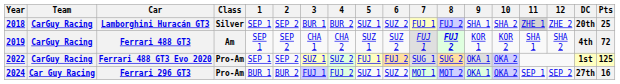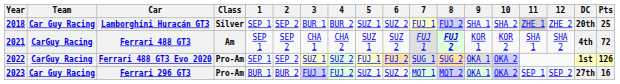 <table class="wikitable" style="text-align:center; font-size:90%">
 <tr>
 <th>Year</th>
 <th>Team</th>
 <th>Car</th>
 <th>Class</th>
 <th>1</th>
 <th>2</th>
 <th>3</th>
 <th>4</th>
 <th>5</th>
 <th>6</th>
 <th>7</th>
 <th>8</th>
 <th>9</th>
 <th>10</th>
 <th>11</th>
 <th>12</th>
 <th>DC</th>
 <th>Pts</th>
 </tr>
 <tr>
 <th><a href='#'>2018</a></th>
-<th nowrap><a href='#'>CarGuy Racing</a></th>
+<th><a href='#'>Car Guy Racing</a></th>
 <th><a href='#'>Lamborghini Huracán GT3</a></th>
 <th>Silver</th>
 <td><a href='#'>SEP 1</a></td>
 <td><a href='#'>SEP 2</a></td>
 <td><a href='#'>BUR 1</a></td>
 <td><a href='#'>BUR 2</a></td>
 <td><a href='#'>SUZ 1</a></td>
 <td><a href='#'>SUZ 2</a></td>
 <td style="background:#FFFFBF;"><a href='#'>FUJ 1</a><br></td>
 <td style="background:#CFCFFF;"><a href='#'>FUJ 2</a><br></td>
 <td><a href='#'>SHA 1</a></td>
 <td><a href='#'>SHA 2</a></td>
 <td style="background: lightgrey;"><a href='#'>ZHE 1</a></td>
 <td><a href='#'>ZHE 2</a></td>
 <th>20th</th>
 <th>25</th>
 </tr>
 <tr>
-<th><a href='#'>2019</a></th>
+<th><a href='#'>2021</a></th>
 <th nowrap><a href='#'>CarGuy Racing</a></th>
 <th><a href='#'>Ferrari 488 GT3</a></th>
 <th>Am</th>
 <td style="background:#;"><a href='#'>SEP<br>1</a><br></td>
 <td style="background:#;"><a href='#'>SEP<br>2</a><br></td>
 <td style="background:#;"><a href='#'>CHA<br>1</a><br></td>
 <td style="background:#;"><a href='#'>CHA<br>2</a><br></td>
 <td style="background:#;"><a href='#'>SUZ<br>1</a><br></td>
 <td style="background:#;"><a href='#'>SUZ<br>2</a><br></td>
 <td style="background:#dfdfdf;"><em><a href='#'>FUJ<br>1</a></em><br></td>
 <td style="background:#dfffdf;"><strong><em><a href='#'>FUJ<br>2</a></em></strong><br></td>
 <td style="background:#;"><a href='#'>KOR<br>1</a><br></td>
 <td style="background:#;"><a href='#'>KOR<br>2</a><br></td>
 <td style="background:#;"><a href='#'>SHA<br>1</a><br></td>
 <td style="background:#;"><a href='#'>SHA<br>2</a><br></td>
 <th>4th</th>
 <th>72</th>
 </tr>
 <tr>
 <th><a href='#'>2022</a></th>
 <th nowrap><a href='#'>CarGuy Racing</a></th>
 <th><a href='#'>Ferrari 488 GT3 Evo 2020</a></th>
 <th>Pro-Am</th>
 <td><a href='#'>SEP 1</a></td>
 <td><a href='#'>SEP 2</a></td>
 <td style="background:#FFFFBF;"><a href='#'>SUZ 1</a><br></td>
 <td style="background:#DFFFDF;"><a href='#'>SUZ 2</a><br></td>
 <td style="background:#FFFFBF;"><a href='#'>FUJ 1</a><br></td>
 <td style="background:#FFDF9F;"><a href='#'>FUJ 2</a><br></td>
 <td style="background:#DFDFDF;"><a href='#'>SUG 1</a><br></td>
 <td style="background:#FFDF9F;"><a href='#'>SUG 2</a><br></td>
 <td style="background:#DFDFDF;"><a href='#'>OKA 1</a><br></td>
 <td style="background:#CFCFFF;"><a href='#'>OKA 2</a><br></td>
 <td colspan="2"></td>
 <th style="background:#FFFFBF;">1st</th>
-<th style="background:#FFFFBF;">125</th>
+<th style="background:#FFFFBF;">126</th>
 </tr>
 <tr>
-<th><a href='#'>2024</a></th>
+<th><a href='#'>2023</a></th>
 <th><a href='#'>Car Guy Racing</a></th>
 <th><a href='#'>Ferrari 296 GT3</a></th>
 <th>Pro-Am</th>
 <td><a href='#'>BUR 1</a></td>
 <td><a href='#'>BUR 2</a></td>
 <td style="background:#CFCFFF;"><a href='#'>FUJ 1</a><br></td>
 <td style="background:#DFFFDF;"><a href='#'>FUJ 2</a><br></td>
 <td><a href='#'>SUZ 1</a></td>
 <td><a href='#'>SUZ 2</a></td>
 <td style="background:#DFFFDF;"><a href='#'>MOT 1</a><br></td>
 <td style="background:#CFCFFF;"><a href='#'>MOT 2</a><br></td>
 <td style="background:#DFFFDF;"><a href='#'>OKA 1</a><br></td>
 <td style="background:#CFCFFF;"><a href='#'>OKA 2</a><br></td>
 <td><a href='#'>SEP 1</a></td>
 <td><a href='#'>SEP 2</a></td>
 <th>27th</th>
 <th>16</th>
 </tr>
 </table>
